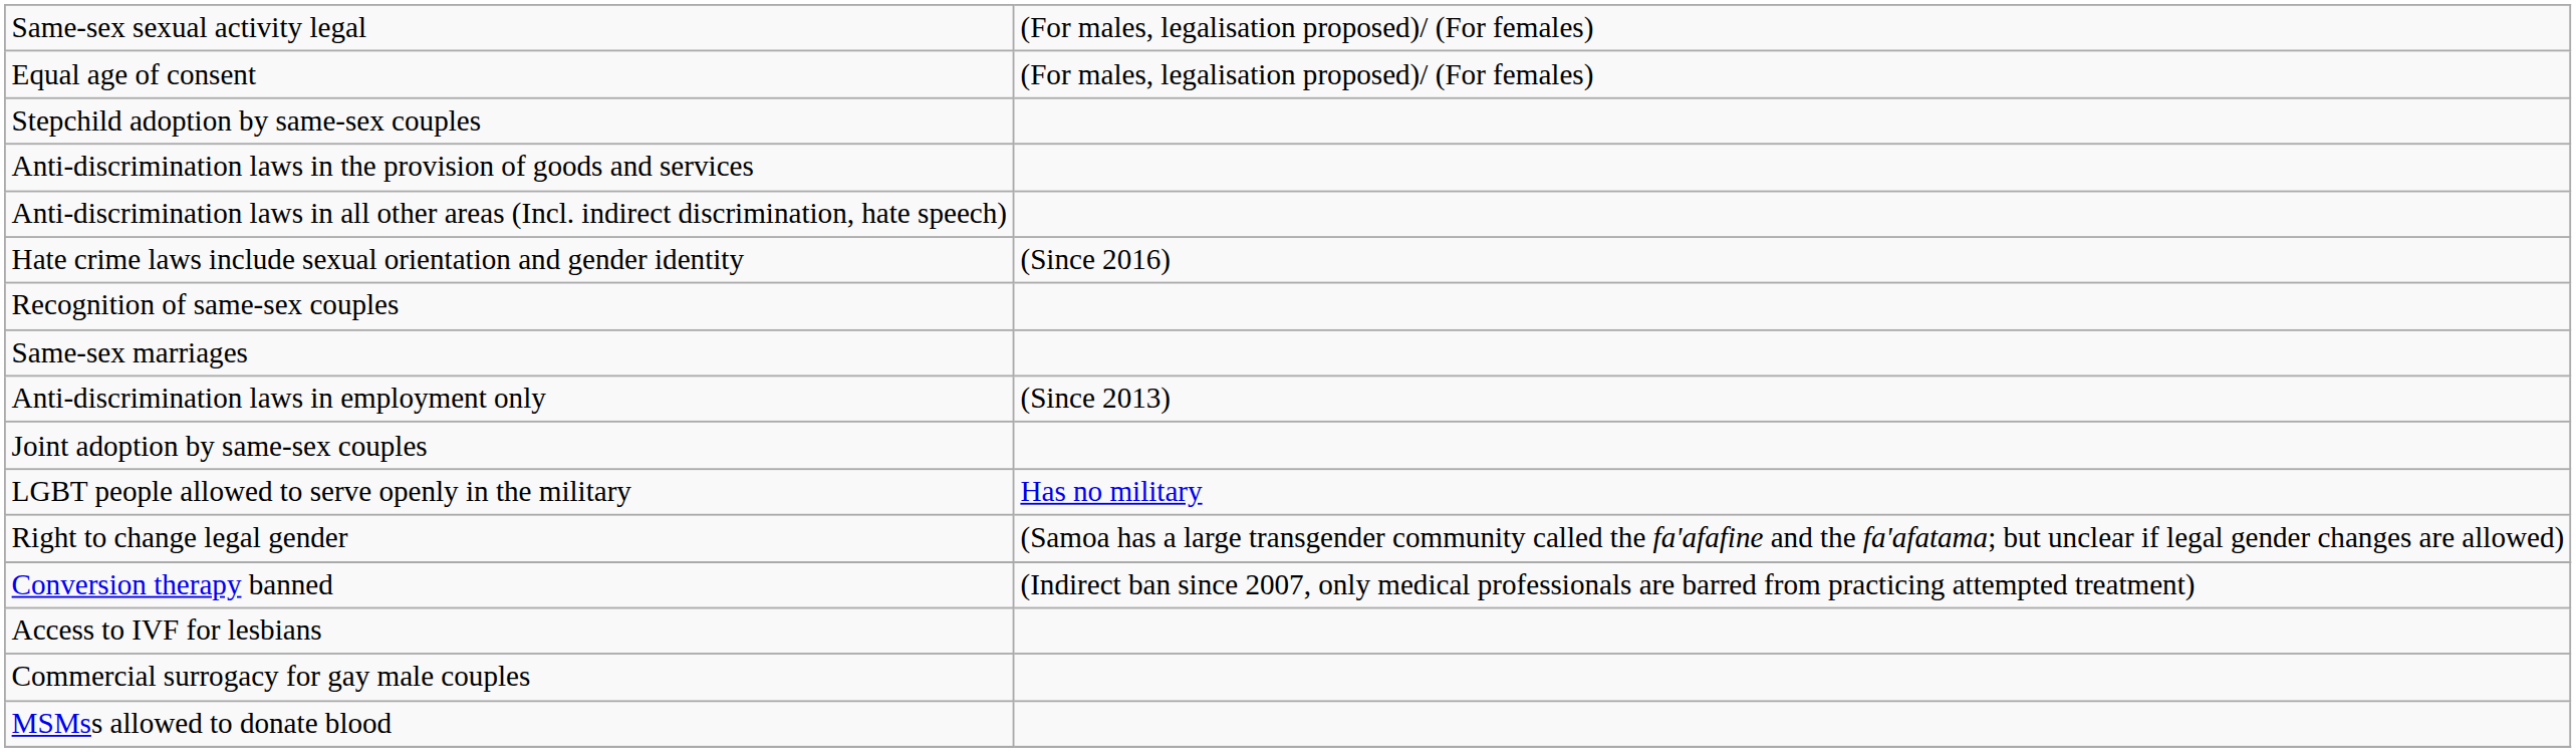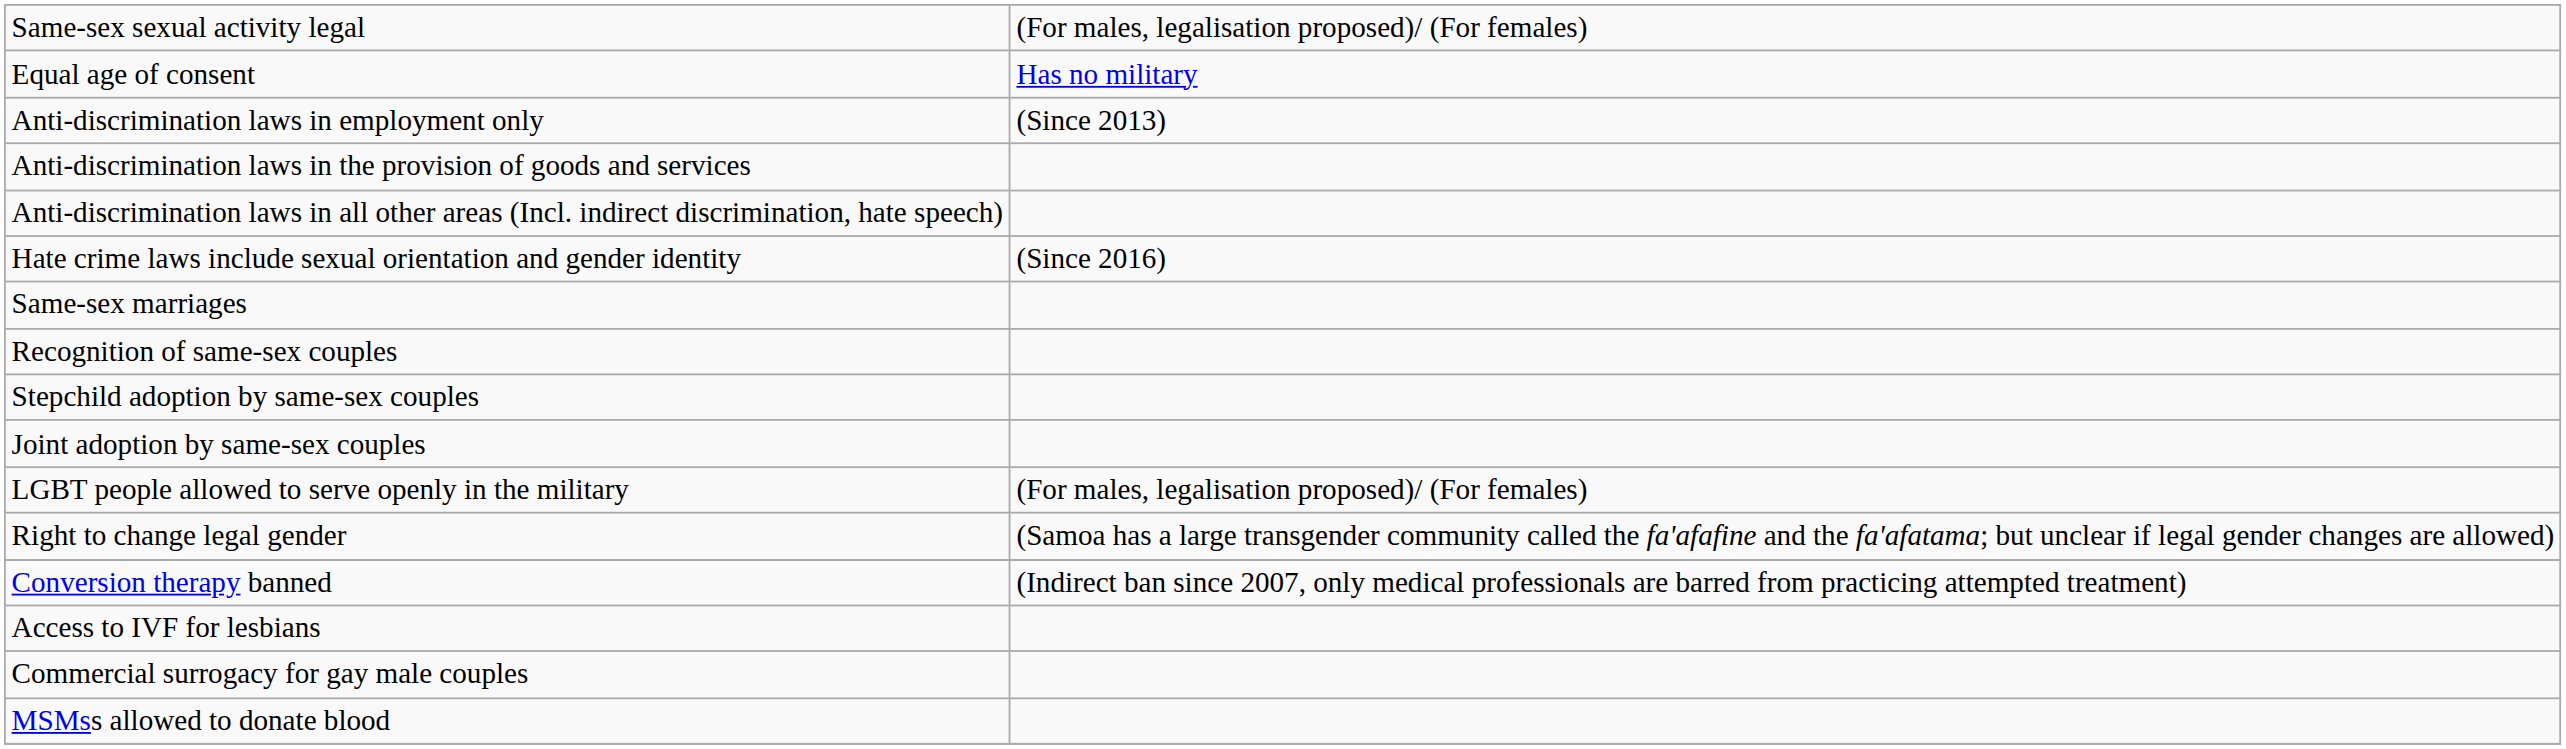 <table class="wikitable">
 <tr>
 <td>Same-sex sexual activity legal</td>
 <td> (For males, legalisation proposed)/ (For females)</td>
 </tr>
 <tr>
 <td>Equal age of consent</td>
-<td> (For males, legalisation proposed)/ (For females)</td>
+<td><a href='#'>Has no military</a></td>
 </tr>
 <tr>
-<td>Stepchild adoption by same-sex couples</td>
-<td></td>
+<td>Anti-discrimination laws in employment only</td>
+<td> (Since 2013)</td>
 </tr>
 <tr>
 <td>Anti-discrimination laws in the provision of goods and services</td>
 <td></td>
 </tr>
 <tr>
 <td>Anti-discrimination laws in all other areas (Incl. indirect discrimination, hate speech)</td>
 <td></td>
 </tr>
 <tr>
 <td>Hate crime laws include sexual orientation and gender identity</td>
 <td> (Since 2016)</td>
 </tr>
 <tr>
+<td>Same-sex marriages</td>
+<td></td>
+</tr>
+<tr>
 <td>Recognition of same-sex couples</td>
 <td></td>
 </tr>
 <tr>
-<td>Same-sex marriages</td>
+<td>Stepchild adoption by same-sex couples</td>
 <td></td>
-</tr>
-<tr>
-<td>Anti-discrimination laws in employment only</td>
-<td> (Since 2013)</td>
 </tr>
 <tr>
 <td>Joint adoption by same-sex couples</td>
 <td></td>
 </tr>
 <tr>
 <td>LGBT people allowed to serve openly in the military</td>
-<td><a href='#'>Has no military</a></td>
+<td> (For males, legalisation proposed)/ (For females)</td>
 </tr>
 <tr>
 <td>Right to change legal gender</td>
 <td> (Samoa has a large transgender community called the <em>fa'afafine</em> and the <em>fa'afatama</em>; but unclear if legal gender changes are allowed)</td>
 </tr>
 <tr>
 </tr>
 <tr>
 <td><a href='#'>Conversion therapy</a> banned</td>
 <td> (Indirect ban since 2007, only medical professionals are barred from practicing attempted treatment)</td>
 </tr>
 <tr>
 <td>Access to IVF for lesbians</td>
 <td></td>
 </tr>
 <tr>
 <td>Commercial surrogacy for gay male couples</td>
 <td></td>
 </tr>
 <tr>
 <td><a href='#'>MSMs</a>s allowed to donate blood</td>
 <td></td>
 </tr>
 <tr>
 </tr>
 </table>
